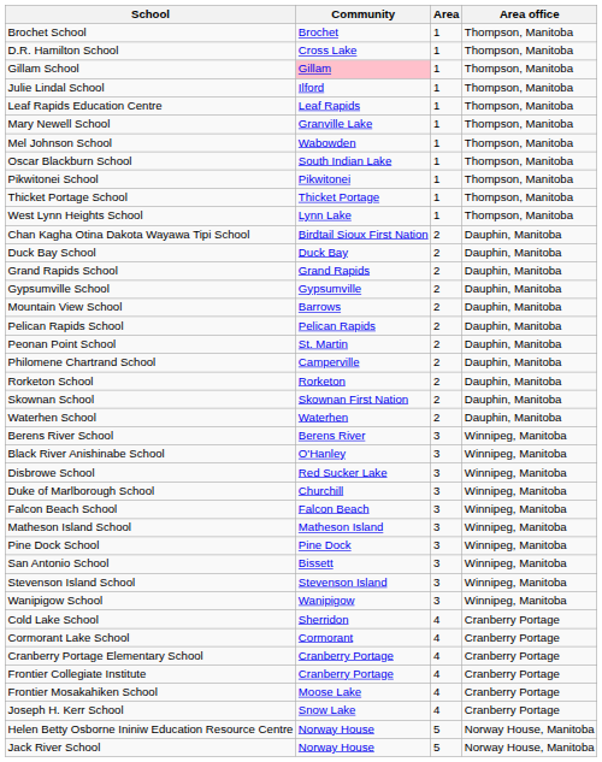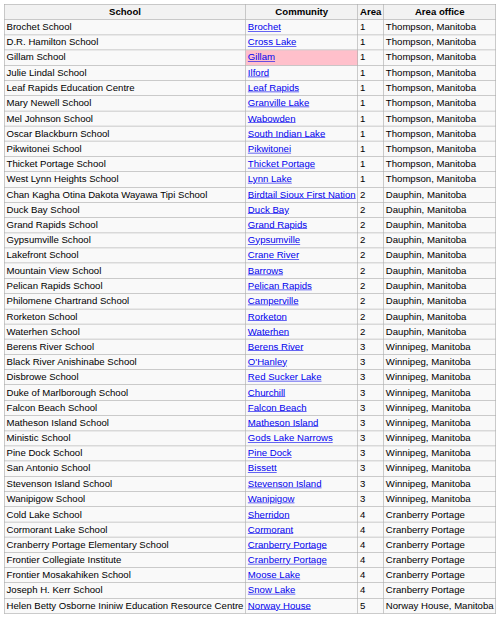 <table class="wikitable sortable">
 <tr>
 <th>School</th>
 <th>Community</th>
 <th>Area</th>
 <th>Area office</th>
 </tr>
 <tr>
 <td>Brochet School</td>
 <td><a href='#'>Brochet</a></td>
 <td>1</td>
 <td>Thompson, Manitoba</td>
 </tr>
 <tr>
 <td>D.R. Hamilton School</td>
 <td><a href='#'>Cross Lake</a></td>
 <td>1</td>
 <td>Thompson, Manitoba</td>
 </tr>
 <tr>
 <td>Gillam School</td>
 <td style="background: pink;"><a href='#'>Gillam</a></td>
 <td>1</td>
 <td>Thompson, Manitoba</td>
 </tr>
 <tr>
 <td>Julie Lindal School</td>
 <td><a href='#'>Ilford</a></td>
 <td>1</td>
 <td>Thompson, Manitoba</td>
 </tr>
 <tr>
 <td>Leaf Rapids Education Centre</td>
 <td><a href='#'>Leaf Rapids</a></td>
 <td>1</td>
 <td>Thompson, Manitoba</td>
 </tr>
 <tr>
 <td>Mary Newell School</td>
 <td><a href='#'>Granville Lake</a></td>
 <td>1</td>
 <td>Thompson, Manitoba</td>
 </tr>
 <tr>
 <td>Mel Johnson School</td>
 <td><a href='#'>Wabowden</a></td>
 <td>1</td>
 <td>Thompson, Manitoba</td>
 </tr>
 <tr>
 <td>Oscar Blackburn School</td>
 <td><a href='#'>South Indian Lake</a></td>
 <td>1</td>
 <td>Thompson, Manitoba</td>
 </tr>
 <tr>
 <td>Pikwitonei School</td>
 <td><a href='#'>Pikwitonei</a></td>
 <td>1</td>
 <td>Thompson, Manitoba</td>
 </tr>
 <tr>
 <td>Thicket Portage School</td>
 <td><a href='#'>Thicket Portage</a></td>
 <td>1</td>
 <td>Thompson, Manitoba</td>
 </tr>
 <tr>
 <td>West Lynn Heights School</td>
 <td><a href='#'>Lynn Lake</a></td>
 <td>1</td>
 <td>Thompson, Manitoba</td>
 </tr>
 <tr>
 <td>Chan Kagha Otina Dakota Wayawa Tipi School</td>
 <td><a href='#'>Birdtail Sioux First Nation</a></td>
 <td>2</td>
 <td>Dauphin, Manitoba</td>
 </tr>
 <tr>
 <td>Duck Bay School</td>
 <td><a href='#'>Duck Bay</a></td>
 <td>2</td>
 <td>Dauphin, Manitoba</td>
 </tr>
 <tr>
 <td>Grand Rapids School</td>
 <td><a href='#'>Grand Rapids</a></td>
 <td>2</td>
 <td>Dauphin, Manitoba</td>
 </tr>
 <tr>
 <td>Gypsumville School</td>
 <td><a href='#'>Gypsumville</a></td>
 <td>2</td>
 <td>Dauphin, Manitoba</td>
 </tr>
 <tr>
+<td>Lakefront School</td>
+<td><a href='#'>Crane River</a></td>
+<td>2</td>
+<td>Dauphin, Manitoba</td>
+</tr>
+<tr>
 <td>Mountain View School</td>
 <td><a href='#'>Barrows</a></td>
 <td>2</td>
 <td>Dauphin, Manitoba</td>
 </tr>
 <tr>
 <td>Pelican Rapids School</td>
 <td><a href='#'>Pelican Rapids</a></td>
 <td>2</td>
 <td>Dauphin, Manitoba</td>
 </tr>
 <tr>
-<td>Peonan Point School</td>
-<td><a href='#'>St. Martin</a></td>
-<td>2</td>
-<td>Dauphin, Manitoba</td>
-</tr>
-<tr>
 <td>Philomene Chartrand School</td>
 <td><a href='#'>Camperville</a></td>
 <td>2</td>
 <td>Dauphin, Manitoba</td>
 </tr>
 <tr>
 <td>Rorketon School</td>
 <td><a href='#'>Rorketon</a></td>
-<td>2</td>
-<td>Dauphin, Manitoba</td>
-</tr>
-<tr>
-<td>Skownan School</td>
-<td><a href='#'>Skownan First Nation</a></td>
 <td>2</td>
 <td>Dauphin, Manitoba</td>
 </tr>
 <tr>
 <td>Waterhen School</td>
 <td><a href='#'>Waterhen</a></td>
 <td>2</td>
 <td>Dauphin, Manitoba</td>
 </tr>
 <tr>
 <td>Berens River School</td>
 <td><a href='#'>Berens River</a></td>
 <td>3</td>
 <td>Winnipeg, Manitoba</td>
 </tr>
 <tr>
 <td>Black River Anishinabe School</td>
 <td><a href='#'>O'Hanley</a></td>
 <td>3</td>
 <td>Winnipeg, Manitoba</td>
 </tr>
 <tr>
 <td>Disbrowe School</td>
 <td><a href='#'>Red Sucker Lake</a></td>
 <td>3</td>
 <td>Winnipeg, Manitoba</td>
 </tr>
 <tr>
 <td>Duke of Marlborough School</td>
 <td><a href='#'>Churchill</a></td>
 <td>3</td>
 <td>Winnipeg, Manitoba</td>
 </tr>
 <tr>
 <td>Falcon Beach School</td>
 <td><a href='#'>Falcon Beach</a></td>
 <td>3</td>
 <td>Winnipeg, Manitoba</td>
 </tr>
 <tr>
 <td>Matheson Island School</td>
 <td><a href='#'>Matheson Island</a></td>
+<td>3</td>
+<td>Winnipeg, Manitoba</td>
+</tr>
+<tr>
+<td>Ministic School</td>
+<td><a href='#'>Gods Lake Narrows</a></td>
 <td>3</td>
 <td>Winnipeg, Manitoba</td>
 </tr>
 <tr>
 <td>Pine Dock School</td>
 <td><a href='#'>Pine Dock</a></td>
 <td>3</td>
 <td>Winnipeg, Manitoba</td>
 </tr>
 <tr>
 <td>San Antonio School</td>
 <td><a href='#'>Bissett</a></td>
 <td>3</td>
 <td>Winnipeg, Manitoba</td>
 </tr>
 <tr>
 <td>Stevenson Island School</td>
 <td><a href='#'>Stevenson Island</a></td>
 <td>3</td>
 <td>Winnipeg, Manitoba</td>
 </tr>
 <tr>
 <td>Wanipigow School</td>
 <td><a href='#'>Wanipigow</a></td>
 <td>3</td>
 <td>Winnipeg, Manitoba</td>
 </tr>
 <tr>
 <td>Cold Lake School</td>
 <td><a href='#'>Sherridon</a></td>
 <td>4</td>
 <td>Cranberry Portage</td>
 </tr>
 <tr>
 <td>Cormorant Lake School</td>
 <td><a href='#'>Cormorant</a></td>
 <td>4</td>
 <td>Cranberry Portage</td>
 </tr>
 <tr>
 <td>Cranberry Portage Elementary School</td>
 <td><a href='#'>Cranberry Portage</a></td>
 <td>4</td>
 <td>Cranberry Portage</td>
 </tr>
 <tr>
 <td>Frontier Collegiate Institute</td>
 <td><a href='#'>Cranberry Portage</a></td>
 <td>4</td>
 <td>Cranberry Portage</td>
 </tr>
 <tr>
 <td>Frontier Mosakahiken School</td>
 <td><a href='#'>Moose Lake</a></td>
 <td>4</td>
 <td>Cranberry Portage</td>
 </tr>
 <tr>
 <td>Joseph H. Kerr School</td>
 <td><a href='#'>Snow Lake</a></td>
 <td>4</td>
 <td>Cranberry Portage</td>
 </tr>
 <tr>
 <td>Helen Betty Osborne Ininiw Education Resource Centre</td>
 <td><a href='#'>Norway House</a></td>
 <td>5</td>
 <td>Norway House, Manitoba</td>
 </tr>
-<tr>
-<td>Jack River School</td>
-<td><a href='#'>Norway House</a></td>
-<td>5</td>
-<td>Norway House, Manitoba</td>
-</tr>
 </table>
